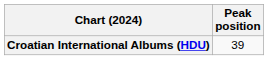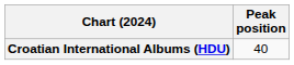 <table class="wikitable sortable plainrowheaders" style="text-align:center">
 <tr>
 <th scope="col">Chart (2024)</th>
 <th scope="col">Peak<br>position</th>
 </tr>
 <tr>
 <th scope="row">Croatian International Albums (<a href='#'>HDU</a>)</th>
-<td>39</td>
+<td>40</td>
 </tr>
 </table>
